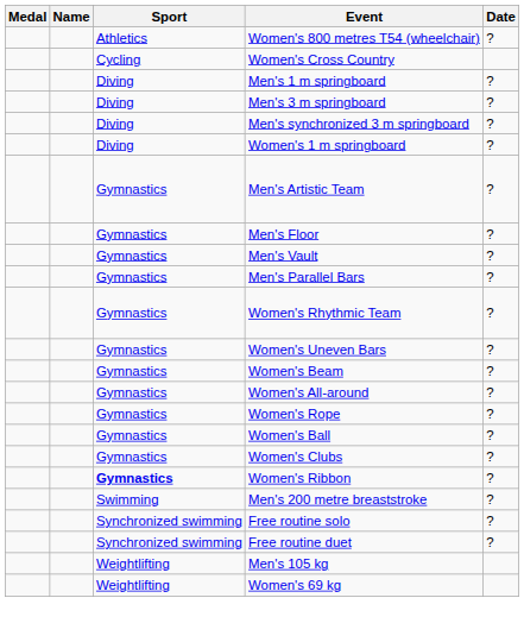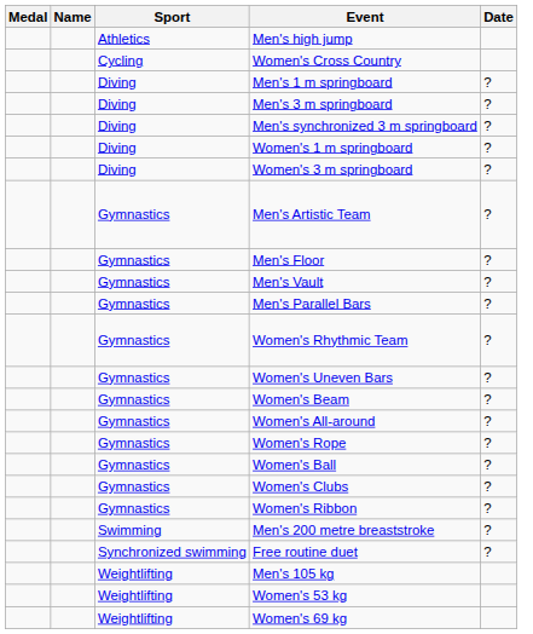 <table class="wikitable sortable" style="font-size: 95%;">
 <tr>
 <th>Medal</th>
 <th>Name</th>
 <th>Sport</th>
 <th>Event</th>
 <th>Date</th>
 </tr>
 <tr>
 <td></td>
 <td></td>
 <td><a href='#'>Athletics</a></td>
-<td><a href='#'>Women's 800 metres T54 (wheelchair)</a></td>
-<td>?</td>
+<td><a href='#'>Men's high jump</a></td>
+<td></td>
 </tr>
 <tr>
 <td></td>
 <td></td>
 <td><a href='#'>Cycling</a></td>
 <td><a href='#'>Women's Cross Country</a></td>
 <td></td>
 </tr>
 <tr>
 <td></td>
 <td></td>
 <td><a href='#'>Diving</a></td>
 <td><a href='#'>Men's 1 m springboard</a></td>
 <td>?</td>
 </tr>
 <tr>
 <td></td>
 <td></td>
 <td><a href='#'>Diving</a></td>
 <td><a href='#'>Men's 3 m springboard</a></td>
 <td>?</td>
 </tr>
 <tr>
 <td></td>
 <td> <br> </td>
 <td><a href='#'>Diving</a></td>
 <td><a href='#'>Men's synchronized 3 m springboard</a></td>
 <td>?</td>
 </tr>
 <tr>
 <td></td>
 <td></td>
 <td><a href='#'>Diving</a></td>
 <td><a href='#'>Women's 1 m springboard</a></td>
+<td>?</td>
+</tr>
+<tr>
+<td></td>
+<td></td>
+<td><a href='#'>Diving</a></td>
+<td><a href='#'>Women's 3 m springboard</a></td>
 <td>?</td>
 </tr>
 <tr>
 <td></td>
 <td> <br>  <br>  <br>  <br> </td>
 <td><a href='#'>Gymnastics</a></td>
 <td><a href='#'>Men's Artistic Team</a></td>
 <td>?</td>
 </tr>
 <tr>
 <td></td>
 <td></td>
 <td><a href='#'>Gymnastics</a></td>
 <td><a href='#'>Men's Floor</a></td>
 <td>?</td>
 </tr>
 <tr>
 <td></td>
 <td></td>
 <td><a href='#'>Gymnastics</a></td>
 <td><a href='#'>Men's Vault</a></td>
 <td>?</td>
 </tr>
 <tr>
 <td></td>
 <td></td>
 <td><a href='#'>Gymnastics</a></td>
 <td><a href='#'>Men's Parallel Bars</a></td>
 <td>?</td>
 </tr>
 <tr>
 <td></td>
 <td> <br>  <br>  <br></td>
 <td><a href='#'>Gymnastics</a></td>
 <td><a href='#'>Women's Rhythmic Team</a></td>
 <td>?</td>
 </tr>
 <tr>
 <td></td>
 <td></td>
 <td><a href='#'>Gymnastics</a></td>
 <td><a href='#'>Women's Uneven Bars</a></td>
 <td>?</td>
 </tr>
 <tr>
 <td></td>
 <td></td>
 <td><a href='#'>Gymnastics</a></td>
 <td><a href='#'>Women's Beam</a></td>
 <td>?</td>
 </tr>
 <tr>
 <td></td>
 <td></td>
 <td><a href='#'>Gymnastics</a></td>
 <td><a href='#'>Women's All-around</a></td>
 <td>?</td>
 </tr>
 <tr>
 <td></td>
 <td></td>
 <td><a href='#'>Gymnastics</a></td>
 <td><a href='#'>Women's Rope</a></td>
 <td>?</td>
 </tr>
 <tr>
 <td></td>
 <td></td>
 <td><a href='#'>Gymnastics</a></td>
 <td><a href='#'>Women's Ball</a></td>
 <td>?</td>
 </tr>
 <tr>
 <td></td>
 <td></td>
 <td><a href='#'>Gymnastics</a></td>
 <td><a href='#'>Women's Clubs</a></td>
 <td>?</td>
 </tr>
 <tr>
 <td></td>
 <td></td>
-<td><strong><a href='#'>Gymnastics</a></strong></td>
+<td><a href='#'>Gymnastics</a></td>
 <td><a href='#'>Women's Ribbon</a></td>
 <td>?</td>
 </tr>
 <tr>
 <td></td>
 <td></td>
 <td><a href='#'>Swimming</a></td>
 <td><a href='#'>Men's 200 metre breaststroke</a></td>
-<td>?</td>
-</tr>
-<tr>
-<td></td>
-<td></td>
-<td><a href='#'>Synchronized swimming</a></td>
-<td><a href='#'>Free routine solo</a></td>
 <td>?</td>
 </tr>
 <tr>
 <td></td>
 <td> <br> </td>
 <td><a href='#'>Synchronized swimming</a></td>
 <td><a href='#'>Free routine duet</a></td>
 <td>?</td>
 </tr>
 <tr>
 <td></td>
 <td></td>
 <td><a href='#'>Weightlifting</a></td>
 <td><a href='#'>Men's 105 kg</a></td>
 <td></td>
 </tr>
 <tr>
 <td></td>
 <td></td>
 <td><a href='#'>Weightlifting</a></td>
+<td><a href='#'>Women's 53 kg</a></td>
+<td></td>
+</tr>
+<tr>
+<td></td>
+<td></td>
+<td><a href='#'>Weightlifting</a></td>
 <td><a href='#'>Women's 69 kg</a></td>
 <td></td>
 </tr>
 </table>
